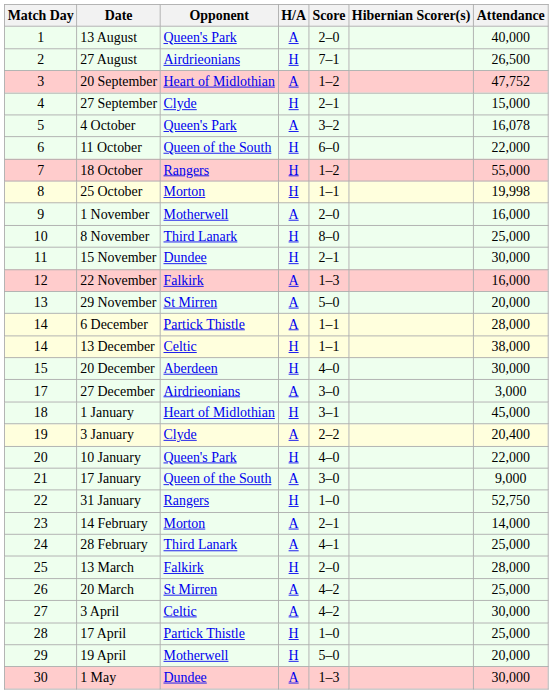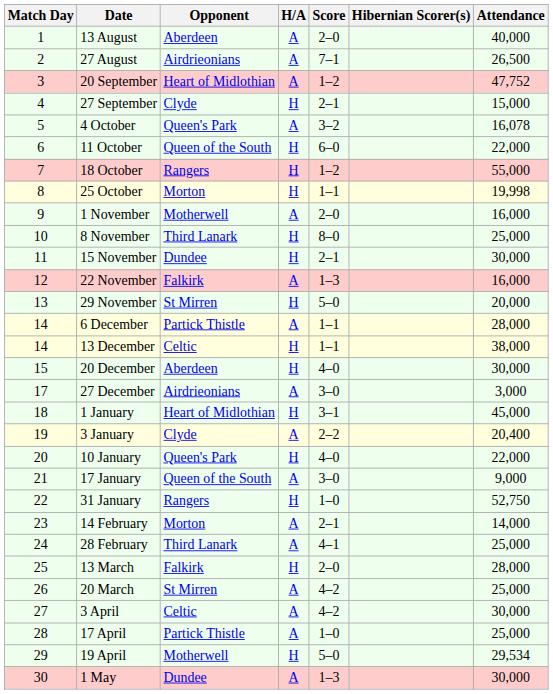 <table class="wikitable" style="text-align:center">
 <tr>
 <th>Match Day</th>
 <th>Date</th>
 <th>Opponent</th>
 <th>H/A</th>
 <th>Score</th>
 <th>Hibernian Scorer(s)</th>
 <th>Attendance</th>
 </tr>
 <tr bgcolor=#EEFFEE>
 <td>1</td>
 <td align=left>13 August</td>
-<td align=left><a href='#'>Queen's Park</a></td>
+<td align=left><a href='#'>Aberdeen</a></td>
 <td><a href='#'>A</a></td>
 <td>2–0</td>
 <td align=left></td>
 <td>40,000</td>
 </tr>
 <tr bgcolor=#EEFFEE>
 <td>2</td>
 <td align=left>27 August</td>
 <td align=left><a href='#'>Airdrieonians</a></td>
-<td><a href='#'>H</a></td>
+<td><a href='#'>A</a></td>
 <td>7–1</td>
 <td align=left></td>
 <td>26,500</td>
 </tr>
 <tr bgcolor=#FFCCCC>
 <td>3</td>
 <td align=left>20 September</td>
 <td align=left><a href='#'>Heart of Midlothian</a></td>
 <td><a href='#'>A</a></td>
 <td>1–2</td>
 <td align=left></td>
 <td>47,752</td>
 </tr>
 <tr bgcolor=#EEFFEE>
 <td>4</td>
 <td align=left>27 September</td>
 <td align=left><a href='#'>Clyde</a></td>
 <td><a href='#'>H</a></td>
 <td>2–1</td>
 <td align=left></td>
 <td>15,000</td>
 </tr>
 <tr bgcolor=#EEFFEE>
 <td>5</td>
 <td align=left>4 October</td>
 <td align=left><a href='#'>Queen's Park</a></td>
 <td><a href='#'>A</a></td>
 <td>3–2</td>
 <td align=left></td>
 <td>16,078</td>
 </tr>
 <tr bgcolor=#EEFFEE>
 <td>6</td>
 <td align=left>11 October</td>
 <td align=left><a href='#'>Queen of the South</a></td>
 <td><a href='#'>H</a></td>
 <td>6–0</td>
 <td align=left></td>
 <td>22,000</td>
 </tr>
 <tr bgcolor=#FFCCCC>
 <td>7</td>
 <td align=left>18 October</td>
 <td align=left><a href='#'>Rangers</a></td>
 <td><a href='#'>H</a></td>
 <td>1–2</td>
 <td align=left></td>
 <td>55,000</td>
 </tr>
 <tr bgcolor=#FFFFDD>
 <td>8</td>
 <td align=left>25 October</td>
 <td align=left><a href='#'>Morton</a></td>
 <td><a href='#'>H</a></td>
 <td>1–1</td>
 <td align=left></td>
 <td>19,998</td>
 </tr>
 <tr bgcolor=#EEFFEE>
 <td>9</td>
 <td align=left>1 November</td>
 <td align=left><a href='#'>Motherwell</a></td>
 <td><a href='#'>A</a></td>
 <td>2–0</td>
 <td align=left></td>
 <td>16,000</td>
 </tr>
 <tr bgcolor=#EEFFEE>
 <td>10</td>
 <td align=left>8 November</td>
 <td align=left><a href='#'>Third Lanark</a></td>
 <td><a href='#'>H</a></td>
 <td>8–0</td>
 <td align=left></td>
 <td>25,000</td>
 </tr>
 <tr bgcolor=#EEFFEE>
 <td>11</td>
 <td align=left>15 November</td>
 <td align=left><a href='#'>Dundee</a></td>
 <td><a href='#'>H</a></td>
 <td>2–1</td>
 <td align=left></td>
 <td>30,000</td>
 </tr>
 <tr bgcolor=#FFCCCC>
 <td>12</td>
 <td align=left>22 November</td>
 <td align=left><a href='#'>Falkirk</a></td>
 <td><a href='#'>A</a></td>
 <td>1–3</td>
 <td align=left></td>
 <td>16,000</td>
 </tr>
 <tr bgcolor=#EEFFEE>
 <td>13</td>
 <td align=left>29 November</td>
 <td align=left><a href='#'>St Mirren</a></td>
-<td><a href='#'>A</a></td>
+<td><a href='#'>H</a></td>
 <td>5–0</td>
 <td align=left></td>
 <td>20,000</td>
 </tr>
 <tr bgcolor=#FFFFDD>
 <td>14</td>
 <td align=left>6 December</td>
 <td align=left><a href='#'>Partick Thistle</a></td>
 <td><a href='#'>A</a></td>
 <td>1–1</td>
 <td align=left></td>
 <td>28,000</td>
 </tr>
 <tr bgcolor=#FFFFDD>
 <td>14</td>
 <td align=left>13 December</td>
 <td align=left><a href='#'>Celtic</a></td>
 <td><a href='#'>H</a></td>
 <td>1–1</td>
 <td align=left></td>
 <td>38,000</td>
 </tr>
 <tr bgcolor=#EEFFEE>
 <td>15</td>
 <td align=left>20 December</td>
 <td align=left><a href='#'>Aberdeen</a></td>
 <td><a href='#'>H</a></td>
 <td>4–0</td>
 <td align=left></td>
 <td>30,000</td>
 </tr>
 <tr bgcolor=#EEFFEE>
 <td>17</td>
 <td align=left>27 December</td>
 <td align=left><a href='#'>Airdrieonians</a></td>
 <td><a href='#'>A</a></td>
 <td>3–0</td>
 <td align=left></td>
 <td>3,000</td>
 </tr>
 <tr bgcolor=#EEFFEE>
 <td>18</td>
 <td align=left>1 January</td>
 <td align=left><a href='#'>Heart of Midlothian</a></td>
 <td><a href='#'>H</a></td>
 <td>3–1</td>
 <td align=left></td>
 <td>45,000</td>
 </tr>
 <tr bgcolor=#FFFFDD>
 <td>19</td>
 <td align=left>3 January</td>
 <td align=left><a href='#'>Clyde</a></td>
 <td><a href='#'>A</a></td>
 <td>2–2</td>
 <td align=left></td>
 <td>20,400</td>
 </tr>
 <tr bgcolor=#EEFFEE>
 <td>20</td>
 <td align=left>10 January</td>
 <td align=left><a href='#'>Queen's Park</a></td>
 <td><a href='#'>H</a></td>
 <td>4–0</td>
 <td align=left></td>
 <td>22,000</td>
 </tr>
 <tr bgcolor=#EEFFEE>
 <td>21</td>
 <td align=left>17 January</td>
 <td align=left><a href='#'>Queen of the South</a></td>
 <td><a href='#'>A</a></td>
 <td>3–0</td>
 <td align=left></td>
 <td>9,000</td>
 </tr>
 <tr bgcolor=#EEFFEE>
 <td>22</td>
 <td align=left>31 January</td>
 <td align=left><a href='#'>Rangers</a></td>
 <td><a href='#'>H</a></td>
 <td>1–0</td>
 <td align=left></td>
 <td>52,750</td>
 </tr>
 <tr bgcolor=#EEFFEE>
 <td>23</td>
 <td align=left>14 February</td>
 <td align=left><a href='#'>Morton</a></td>
 <td><a href='#'>A</a></td>
 <td>2–1</td>
 <td align=left></td>
 <td>14,000</td>
 </tr>
 <tr bgcolor=#EEFFEE>
 <td>24</td>
 <td align=left>28 February</td>
 <td align=left><a href='#'>Third Lanark</a></td>
 <td><a href='#'>A</a></td>
 <td>4–1</td>
 <td align=left></td>
 <td>25,000</td>
 </tr>
 <tr bgcolor=#EEFFEE>
 <td>25</td>
 <td align=left>13 March</td>
 <td align=left><a href='#'>Falkirk</a></td>
 <td><a href='#'>H</a></td>
 <td>2–0</td>
 <td align=left></td>
 <td>28,000</td>
 </tr>
 <tr bgcolor=#EEFFEE>
 <td>26</td>
 <td align=left>20 March</td>
 <td align=left><a href='#'>St Mirren</a></td>
 <td><a href='#'>A</a></td>
 <td>4–2</td>
 <td align=left></td>
 <td>25,000</td>
 </tr>
 <tr bgcolor=#EEFFEE>
 <td>27</td>
 <td align=left>3 April</td>
 <td align=left><a href='#'>Celtic</a></td>
 <td><a href='#'>A</a></td>
 <td>4–2</td>
 <td align=left></td>
 <td>30,000</td>
 </tr>
 <tr bgcolor=#EEFFEE>
 <td>28</td>
 <td align=left>17 April</td>
 <td align=left><a href='#'>Partick Thistle</a></td>
-<td><a href='#'>H</a></td>
+<td><a href='#'>A</a></td>
 <td>1–0</td>
 <td align=left></td>
 <td>25,000</td>
 </tr>
 <tr bgcolor=#EEFFEE>
 <td>29</td>
 <td align=left>19 April</td>
 <td align=left><a href='#'>Motherwell</a></td>
 <td><a href='#'>H</a></td>
 <td>5–0</td>
 <td align=left></td>
-<td>20,000</td>
+<td>29,534</td>
 </tr>
 <tr bgcolor=#FFCCCC>
 <td>30</td>
 <td align=left>1 May</td>
 <td align=left><a href='#'>Dundee</a></td>
 <td><a href='#'>A</a></td>
 <td>1–3</td>
 <td align=left></td>
 <td>30,000</td>
 </tr>
 </table>
